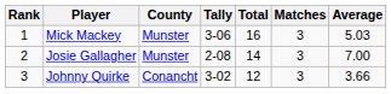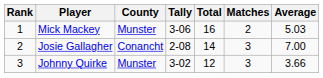 <table class="wikitable">
 <tr>
 <th>Rank</th>
 <th>Player</th>
 <th>County</th>
 <th>Tally</th>
 <th>Total</th>
 <th>Matches</th>
 <th>Average</th>
 </tr>
 <tr>
 <td rowspan=1 align=center>1</td>
 <td><a href='#'>Mick Mackey</a></td>
 <td><a href='#'>Munster</a></td>
 <td align=center>3-06</td>
 <td align=center>16</td>
-<td align=center>3</td>
+<td align=center>2</td>
 <td align=center>5.03</td>
 </tr>
 <tr>
 <td rowspan=1 align=center>2</td>
 <td><a href='#'>Josie Gallagher</a></td>
-<td><a href='#'>Munster</a></td>
+<td><a href='#'>Conancht</a></td>
 <td align=center>2-08</td>
 <td align=center>14</td>
 <td align=center>3</td>
 <td align=center>7.00</td>
 </tr>
 <tr>
 <td rowspan=1 align=center>3</td>
 <td><a href='#'>Johnny Quirke</a></td>
-<td><a href='#'>Conancht</a></td>
+<td><a href='#'>Munster</a></td>
 <td align=center>3-02</td>
 <td align=center>12</td>
 <td align=center>3</td>
 <td align=center>3.66</td>
 </tr>
 </table>
